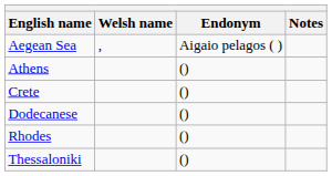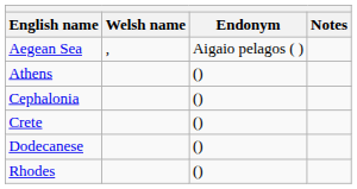 <table class="wikitable sortable">
 <tr>
 <th colspan="4"> </th>
 </tr>
 <tr>
 <th>English name</th>
 <th>Welsh name</th>
 <th>Endonym</th>
 <th>Notes</th>
 </tr>
 <tr>
 <td><a href='#'>Aegean Sea</a></td>
 <td>, </td>
 <td>Aigaio pelagos ( )</td>
 <td></td>
 </tr>
 <tr>
 <td><a href='#'>Athens</a></td>
 <td></td>
 <td> ()</td>
 <td></td>
 </tr>
 <tr>
+<td><a href='#'>Cephalonia</a></td>
+<td></td>
+<td> ()</td>
+<td></td>
+</tr>
+<tr>
 <td><a href='#'>Crete</a></td>
 <td></td>
 <td> ()</td>
 <td></td>
 </tr>
 <tr>
 <td><a href='#'>Dodecanese</a></td>
 <td></td>
 <td> ()</td>
 <td></td>
 </tr>
 <tr>
 <td><a href='#'>Rhodes</a></td>
 <td></td>
 <td> ()</td>
 <td></td>
 </tr>
-<tr>
-<td><a href='#'>Thessaloniki</a></td>
-<td></td>
-<td> ()</td>
-<td></td>
-</tr>
 </table>
